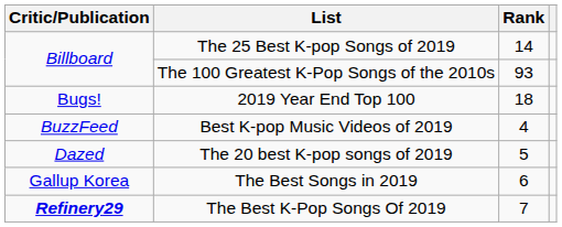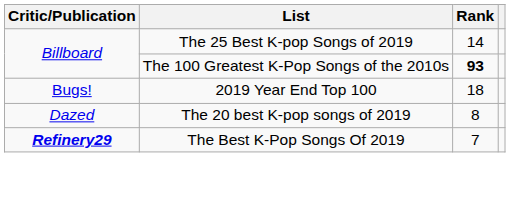 <table class="sortable wikitable" style="text-align:center;">
 <tr>
 <th>Critic/Publication</th>
 <th>List</th>
 <th>Rank</th>
 <th class="unsortable"></th>
 </tr>
 <tr>
 <td rowspan="2"><em><a href='#'>Billboard</a></em></td>
 <td>The 25 Best K-pop Songs of 2019</td>
 <td>14</td>
 <td></td>
 </tr>
 <tr>
 <td>The 100 Greatest K-Pop Songs of the 2010s</td>
-<td>93</td>
+<td><strong>93</strong></td>
 <td></td>
 </tr>
 <tr>
 <td align="center"><a href='#'>Bugs!</a></td>
 <td align="center">2019 Year End Top 100</td>
 <td align="center">18</td>
 <td></td>
 </tr>
 <tr>
-<td><em><a href='#'>BuzzFeed</a></em></td>
-<td>Best K-pop Music Videos of 2019</td>
-<td>4</td>
-<td></td>
-</tr>
-<tr>
 <td><em><a href='#'>Dazed</a></em></td>
 <td>The 20 best K-pop songs of 2019</td>
-<td>5</td>
-<td></td>
-</tr>
-<tr>
-<td align="center"><a href='#'>Gallup Korea</a></td>
-<td align="center">The Best Songs in 2019</td>
-<td align="center">6</td>
+<td>8</td>
 <td></td>
 </tr>
 <tr>
 <td><strong><em><a href='#'>Refinery29</a></em></strong></td>
 <td>The Best K-Pop Songs Of 2019</td>
 <td>7</td>
 <td></td>
 </tr>
 </table>
